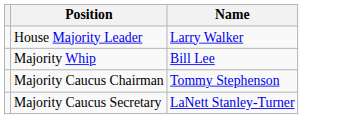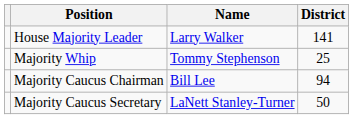 <table class="wikitable">
 <tr>
 <th></th>
 <th>Position</th>
 <th>Name</th>
+<th>District</th>
 </tr>
 <tr>
 <td></td>
 <td>House <a href='#'>Majority Leader</a></td>
 <td><a href='#'>Larry Walker</a></td>
+<td align=center>141</td>
 </tr>
 <tr>
 <td></td>
 <td>Majority <a href='#'>Whip</a></td>
-<td><a href='#'>Bill Lee</a></td>
+<td><a href='#'>Tommy Stephenson</a></td>
+<td align=center>25</td>
 </tr>
 <tr>
 <td></td>
 <td>Majority Caucus Chairman</td>
-<td><a href='#'>Tommy Stephenson</a></td>
+<td><a href='#'>Bill Lee</a></td>
+<td align=center>94</td>
 </tr>
 <tr>
 <td></td>
 <td>Majority Caucus Secretary</td>
 <td><a href='#'>LaNett Stanley-Turner</a></td>
+<td align=center>50</td>
 </tr>
 </table>
